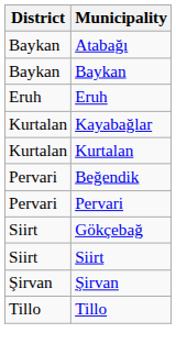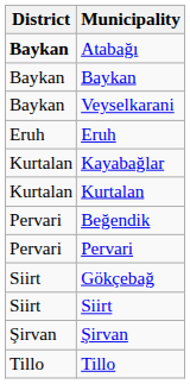 <table class="sortable wikitable">
 <tr>
 <th>District</th>
 <th>Municipality</th>
 </tr>
 <tr>
-<td>Baykan</td>
+<td><strong>Baykan</strong></td>
 <td><a href='#'>Atabağı</a></td>
 </tr>
 <tr>
 <td>Baykan</td>
 <td><a href='#'>Baykan</a></td>
+</tr>
+<tr>
+<td>Baykan</td>
+<td><a href='#'>Veyselkarani</a></td>
 </tr>
 <tr>
 <td>Eruh</td>
 <td><a href='#'>Eruh</a></td>
 </tr>
 <tr>
 <td>Kurtalan</td>
 <td><a href='#'>Kayabağlar</a></td>
 </tr>
 <tr>
 <td>Kurtalan</td>
 <td><a href='#'>Kurtalan</a></td>
 </tr>
 <tr>
 <td>Pervari</td>
 <td><a href='#'>Beğendik</a></td>
 </tr>
 <tr>
 <td>Pervari</td>
 <td><a href='#'>Pervari</a></td>
 </tr>
 <tr>
 <td>Siirt</td>
 <td><a href='#'>Gökçebağ</a></td>
 </tr>
 <tr>
 <td>Siirt</td>
 <td><a href='#'>Siirt</a></td>
 </tr>
 <tr>
 <td>Şirvan</td>
 <td><a href='#'>Şirvan</a></td>
 </tr>
 <tr>
 <td>Tillo</td>
 <td><a href='#'>Tillo</a></td>
 </tr>
 </table>
